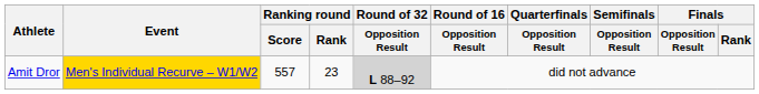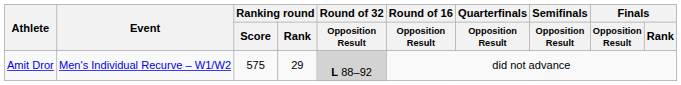 <table class=wikitable style="font-size:90%">
 <tr>
 <th rowspan="2">Athlete</th>
 <th rowspan="2">Event</th>
 <th colspan="2">Ranking round</th>
 <th>Round of 32</th>
 <th>Round of 16</th>
 <th>Quarterfinals</th>
 <th>Semifinals</th>
 <th colspan="2">Finals</th>
 </tr>
 <tr>
 <th>Score</th>
 <th>Rank</th>
 <th style="line-height:1em"><small>Opposition<br>Result</small></th>
 <th style="line-height:1em"><small>Opposition<br>Result</small></th>
 <th style="line-height:1em"><small>Opposition<br>Result</small></th>
 <th style="line-height:1em"><small>Opposition<br>Result</small></th>
 <th style="line-height:1em"><small>Opposition<br>Result</small></th>
 <th>Rank</th>
 </tr>
 <tr>
 <td><a href='#'>Amit Dror</a></td>
-<td style="background: gold;"><a href='#'>Men's Individual Recurve – W1/W2</a></td>
-<td align="center">557</td>
-<td align="center">23</td>
+<td><a href='#'>Men's Individual Recurve – W1/W2</a></td>
+<td align="center">575</td>
+<td align="center">29</td>
 <td align="center" style="background: lightgrey;"><br><strong>L</strong> 88–92</td>
 <td align="center" colspan="5">did not advance</td>
 </tr>
 </table>
